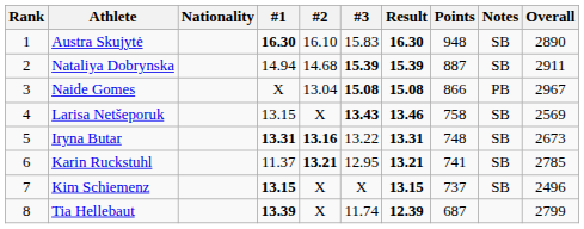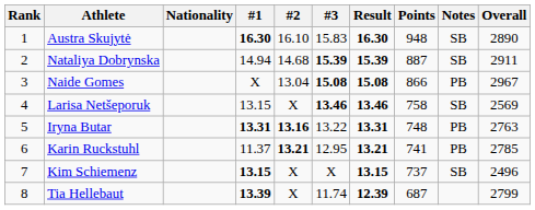 <table class="wikitable sortable" style="text-align:center">
 <tr>
 <th>Rank</th>
 <th>Athlete</th>
 <th>Nationality</th>
 <th>#1</th>
 <th>#2</th>
 <th>#3</th>
 <th>Result</th>
 <th>Points</th>
 <th>Notes</th>
 <th>Overall</th>
 </tr>
 <tr>
 <td>1</td>
 <td align=left><a href='#'>Austra Skujytė</a></td>
 <td align=left></td>
 <td><strong>16.30</strong></td>
 <td>16.10</td>
 <td>15.83</td>
 <td><strong>16.30</strong></td>
 <td>948</td>
 <td>SB</td>
 <td>2890</td>
 </tr>
 <tr>
 <td>2</td>
 <td align=left><a href='#'>Nataliya Dobrynska</a></td>
 <td align=left></td>
 <td>14.94</td>
 <td>14.68</td>
 <td><strong>15.39</strong></td>
 <td><strong>15.39</strong></td>
 <td>887</td>
 <td>SB</td>
 <td>2911</td>
 </tr>
 <tr>
 <td>3</td>
 <td align=left><a href='#'>Naide Gomes</a></td>
 <td align=left></td>
 <td>X</td>
 <td>13.04</td>
 <td><strong>15.08</strong></td>
 <td><strong>15.08</strong></td>
 <td>866</td>
 <td>PB</td>
 <td>2967</td>
 </tr>
 <tr>
 <td>4</td>
 <td align=left><a href='#'>Larisa Netšeporuk</a></td>
 <td align=left></td>
 <td>13.15</td>
 <td>X</td>
-<td><strong>13.43</strong></td>
+<td><strong>13.46</strong></td>
 <td><strong>13.46</strong></td>
 <td>758</td>
 <td>SB</td>
 <td>2569</td>
 </tr>
 <tr>
 <td>5</td>
 <td align=left><a href='#'>Iryna Butar</a></td>
 <td align=left></td>
 <td><strong>13.31</strong></td>
 <td><strong>13.16</strong></td>
 <td>13.22</td>
 <td><strong>13.31</strong></td>
 <td>748</td>
-<td>SB</td>
-<td>2673</td>
+<td>PB</td>
+<td>2763</td>
 </tr>
 <tr>
 <td>6</td>
 <td align=left><a href='#'>Karin Ruckstuhl</a></td>
 <td align=left></td>
 <td>11.37</td>
 <td><strong>13.21</strong></td>
 <td>12.95</td>
 <td><strong>13.21</strong></td>
 <td>741</td>
-<td>SB</td>
+<td>PB</td>
 <td>2785</td>
 </tr>
 <tr>
 <td>7</td>
 <td align=left><a href='#'>Kim Schiemenz</a></td>
 <td align=left></td>
 <td><strong>13.15</strong></td>
 <td>X</td>
 <td>X</td>
 <td><strong>13.15</strong></td>
 <td>737</td>
 <td>SB</td>
 <td>2496</td>
 </tr>
 <tr>
 <td>8</td>
 <td align=left><a href='#'>Tia Hellebaut</a></td>
 <td align=left></td>
 <td><strong>13.39</strong></td>
 <td>X</td>
 <td>11.74</td>
 <td><strong>12.39</strong></td>
 <td>687</td>
 <td></td>
 <td>2799</td>
 </tr>
 </table>
